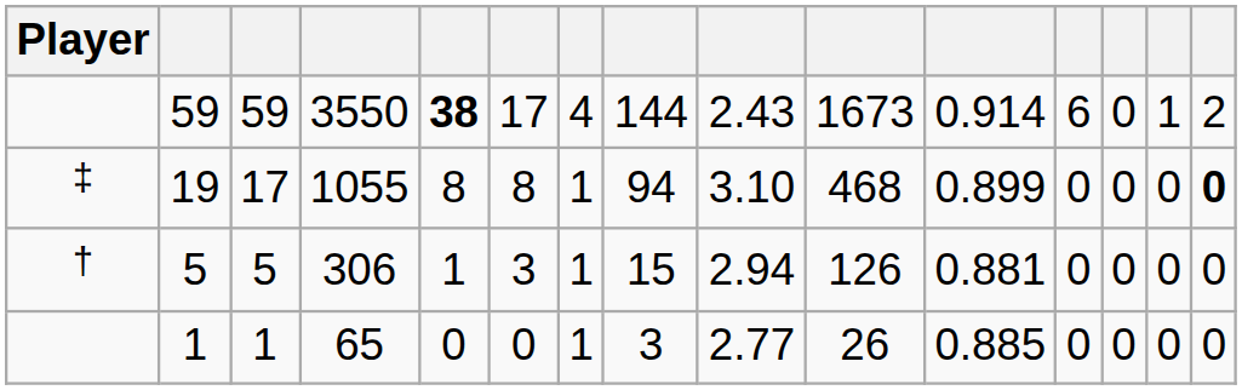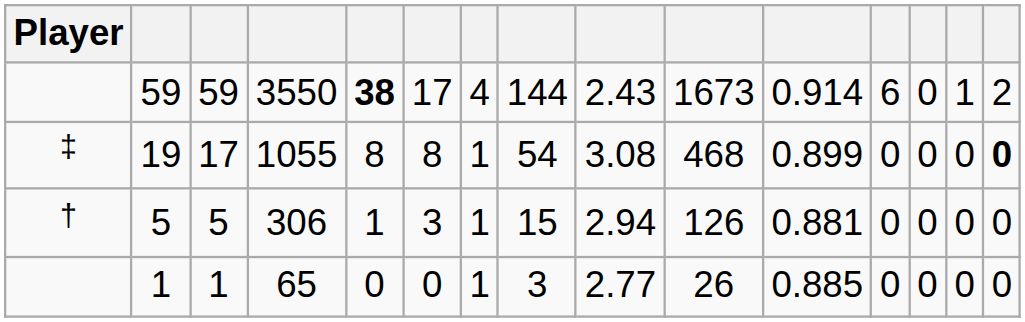 <table class="wikitable sortable" style="text-align:center;">
 <tr>
 <th>Player</th>
 <th></th>
 <th></th>
 <th></th>
 <th></th>
 <th></th>
 <th></th>
 <th></th>
 <th></th>
 <th></th>
 <th></th>
 <th></th>
 <th></th>
 <th></th>
 <th></th>
 </tr>
 <tr>
 <td style=white-space:nowrap></td>
 <td>59</td>
 <td>59</td>
 <td>3550</td>
 <td><strong>38</strong></td>
 <td>17</td>
 <td>4</td>
 <td>144</td>
 <td>2.43</td>
 <td>1673</td>
 <td>0.914</td>
 <td>6</td>
 <td>0</td>
 <td>1</td>
 <td>2</td>
 </tr>
 <tr>
 <td style=white-space:nowrap><sup>‡</sup></td>
 <td>19</td>
 <td>17</td>
 <td>1055</td>
 <td>8</td>
 <td>8</td>
 <td>1</td>
-<td>94</td>
-<td>3.10</td>
+<td>54</td>
+<td>3.08</td>
 <td>468</td>
 <td>0.899</td>
 <td>0</td>
 <td>0</td>
 <td>0</td>
 <td><strong>0</strong></td>
 </tr>
 <tr>
 <td style=white-space:nowrap><sup>†</sup></td>
 <td>5</td>
 <td>5</td>
 <td>306</td>
 <td>1</td>
 <td>3</td>
 <td>1</td>
 <td>15</td>
 <td>2.94</td>
 <td>126</td>
 <td>0.881</td>
 <td>0</td>
 <td>0</td>
 <td>0</td>
 <td>0</td>
 </tr>
 <tr>
 <td style=white-space:nowrap></td>
 <td>1</td>
 <td>1</td>
 <td>65</td>
 <td>0</td>
 <td>0</td>
 <td>1</td>
 <td>3</td>
 <td>2.77</td>
 <td>26</td>
 <td>0.885</td>
 <td>0</td>
 <td>0</td>
 <td>0</td>
 <td>0</td>
 </tr>
 </table>
